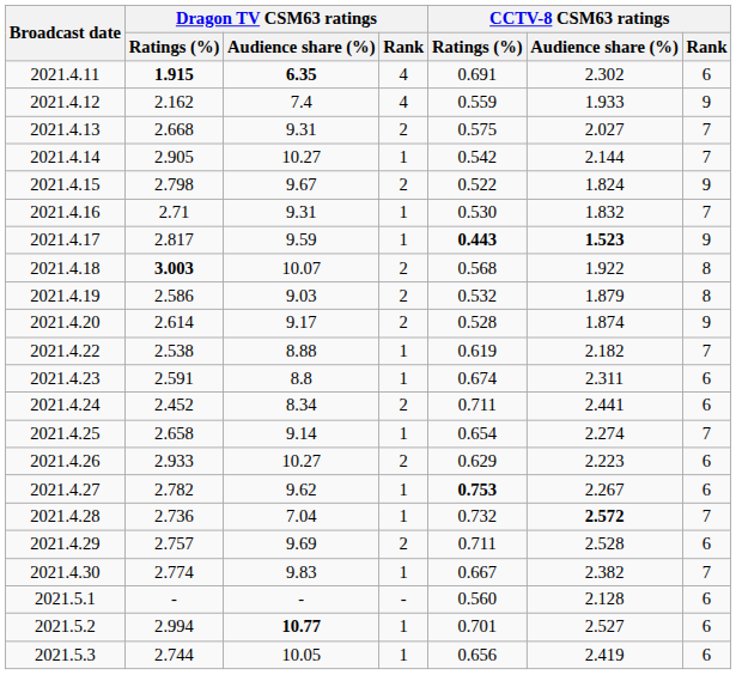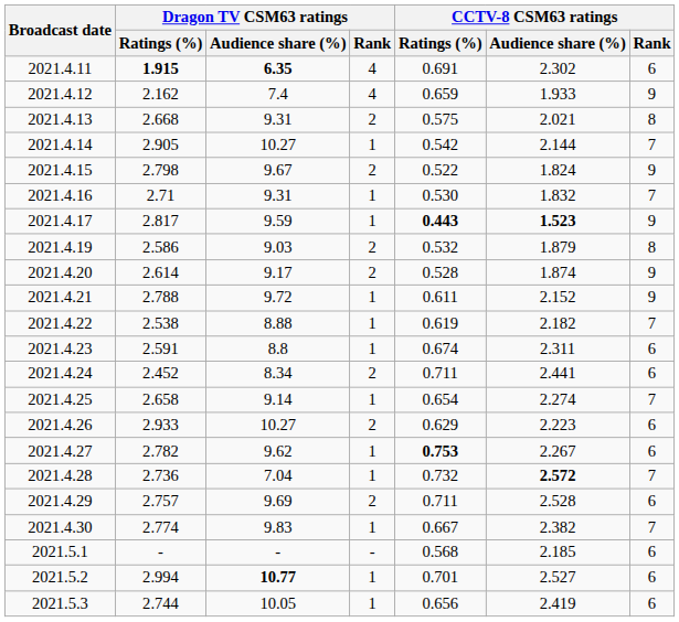 <table class="wikitable sortable mw-collapsible mw-collapsed jquery-tablesorter" style="text-align:center">
 <tr>
 <th rowspan="2">Broadcast date</th>
 <th colspan="3"><a href='#'>Dragon TV</a> CSM63 ratings</th>
 <th colspan="3"><a href='#'>CCTV-8</a> CSM63 ratings</th>
 </tr>
 <tr>
 <th><strong>Ratings (%)</strong></th>
 <th><strong>Audience share (%)</strong></th>
 <th><strong>Rank</strong></th>
 <th><strong>Ratings (%)</strong></th>
 <th><strong>Audience share (%)</strong></th>
 <th><strong>Rank</strong></th>
 </tr>
 <tr>
 <td>2021.4.11</td>
 <td><strong><span>1.915</span></strong></td>
 <td><strong><span>6.35</span></strong></td>
 <td>4</td>
 <td>0.691</td>
 <td>2.302</td>
 <td>6</td>
 </tr>
 <tr>
 <td>2021.4.12</td>
 <td>2.162</td>
 <td>7.4</td>
 <td>4</td>
-<td>0.559</td>
+<td>0.659</td>
 <td>1.933</td>
 <td>9</td>
 </tr>
 <tr>
 <td>2021.4.13</td>
 <td>2.668</td>
 <td>9.31</td>
 <td>2</td>
 <td>0.575</td>
-<td>2.027</td>
-<td>7</td>
+<td>2.021</td>
+<td>8</td>
 </tr>
 <tr>
 <td>2021.4.14</td>
 <td>2.905</td>
 <td>10.27</td>
 <td>1</td>
 <td>0.542</td>
 <td>2.144</td>
 <td>7</td>
 </tr>
 <tr>
 <td>2021.4.15</td>
 <td>2.798</td>
 <td>9.67</td>
 <td>2</td>
 <td>0.522</td>
 <td>1.824</td>
 <td>9</td>
 </tr>
 <tr>
 <td>2021.4.16</td>
 <td>2.71</td>
 <td>9.31</td>
 <td>1</td>
 <td>0.530</td>
 <td>1.832</td>
 <td>7</td>
 </tr>
 <tr>
 <td>2021.4.17</td>
 <td>2.817</td>
 <td>9.59</td>
 <td>1</td>
 <td><strong><span>0.443</span></strong></td>
 <td><strong><span>1.523</span></strong></td>
 <td>9</td>
 </tr>
 <tr>
-<td>2021.4.18</td>
-<td><strong><span>3.003</span></strong></td>
-<td>10.07</td>
-<td>2</td>
-<td>0.568</td>
-<td>1.922</td>
-<td>8</td>
-</tr>
-<tr>
 <td>2021.4.19</td>
 <td>2.586</td>
 <td>9.03</td>
 <td>2</td>
 <td>0.532</td>
 <td>1.879</td>
 <td>8</td>
 </tr>
 <tr>
 <td>2021.4.20</td>
 <td>2.614</td>
 <td>9.17</td>
 <td>2</td>
 <td>0.528</td>
 <td>1.874</td>
+<td>9</td>
+</tr>
+<tr>
+<td>2021.4.21</td>
+<td>2.788</td>
+<td>9.72</td>
+<td>1</td>
+<td>0.611</td>
+<td>2.152</td>
 <td>9</td>
 </tr>
 <tr>
 <td>2021.4.22</td>
 <td>2.538</td>
 <td>8.88</td>
 <td>1</td>
 <td>0.619</td>
 <td>2.182</td>
 <td>7</td>
 </tr>
 <tr>
 <td>2021.4.23</td>
 <td>2.591</td>
 <td>8.8</td>
 <td>1</td>
 <td>0.674</td>
 <td>2.311</td>
 <td>6</td>
 </tr>
 <tr>
 <td>2021.4.24</td>
 <td>2.452</td>
 <td>8.34</td>
 <td>2</td>
 <td>0.711</td>
 <td>2.441</td>
 <td>6</td>
 </tr>
 <tr>
 <td>2021.4.25</td>
 <td>2.658</td>
 <td>9.14</td>
 <td>1</td>
 <td>0.654</td>
 <td>2.274</td>
 <td>7</td>
 </tr>
 <tr>
 <td>2021.4.26</td>
 <td>2.933</td>
 <td>10.27</td>
 <td>2</td>
 <td>0.629</td>
 <td>2.223</td>
 <td>6</td>
 </tr>
 <tr>
 <td>2021.4.27</td>
 <td>2.782</td>
 <td>9.62</td>
 <td>1</td>
 <td><strong><span>0.753</span></strong></td>
 <td>2.267</td>
 <td>6</td>
 </tr>
 <tr>
 <td>2021.4.28</td>
 <td>2.736</td>
 <td>7.04</td>
 <td>1</td>
 <td>0.732</td>
 <td><strong><span>2.572</span></strong></td>
 <td>7</td>
 </tr>
 <tr>
 <td>2021.4.29</td>
 <td>2.757</td>
 <td>9.69</td>
 <td>2</td>
 <td>0.711</td>
 <td>2.528</td>
 <td>6</td>
 </tr>
 <tr>
 <td>2021.4.30</td>
 <td>2.774</td>
 <td>9.83</td>
 <td>1</td>
 <td>0.667</td>
 <td>2.382</td>
 <td>7</td>
 </tr>
 <tr>
 <td>2021.5.1</td>
 <td>-</td>
 <td>-</td>
 <td>-</td>
-<td>0.560</td>
-<td>2.128</td>
+<td>0.568</td>
+<td>2.185</td>
 <td>6</td>
 </tr>
 <tr>
 <td>2021.5.2</td>
 <td>2.994</td>
 <td><strong><span>10.77</span></strong></td>
 <td>1</td>
 <td>0.701</td>
 <td>2.527</td>
 <td>6</td>
 </tr>
 <tr>
 <td>2021.5.3</td>
 <td>2.744</td>
 <td>10.05</td>
 <td>1</td>
 <td>0.656</td>
 <td>2.419</td>
 <td>6</td>
 </tr>
 </table>
